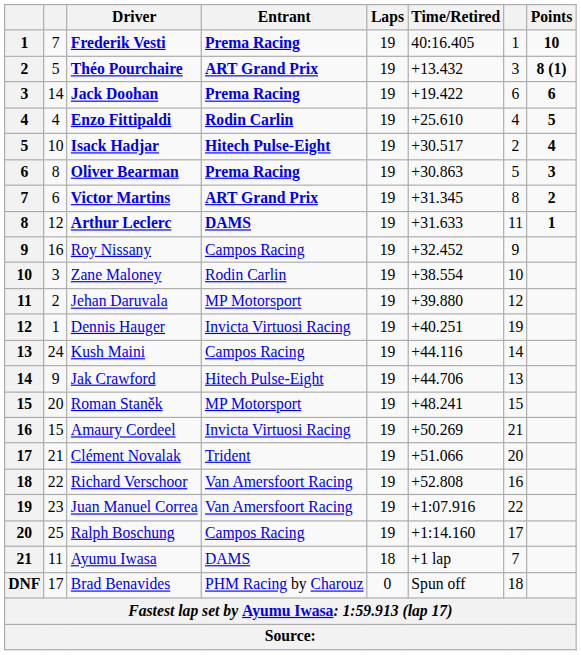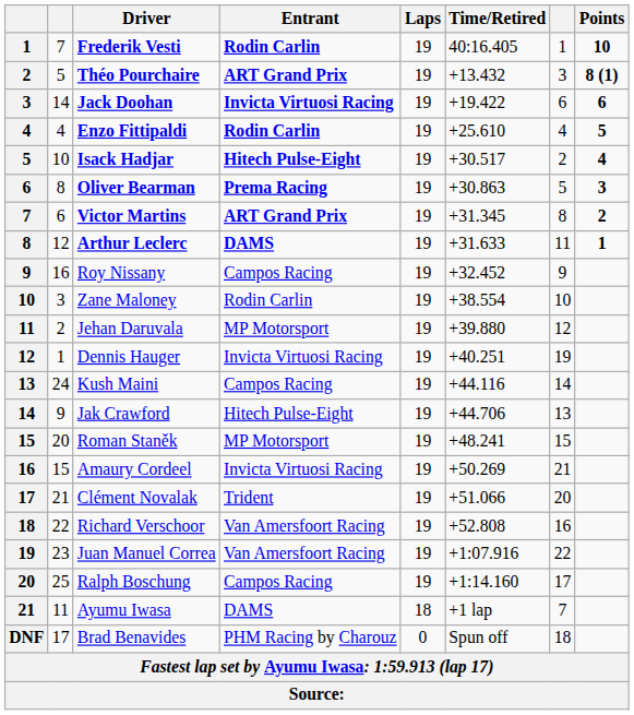 <table class="wikitable" style="font-size:85%">
 <tr>
 <th scope="col"></th>
 <th scope="col"></th>
 <th scope="col">Driver</th>
 <th scope="col">Entrant</th>
 <th scope="col">Laps</th>
 <th scope="col">Time/Retired</th>
 <th scope="col"></th>
 <th scope="col">Points</th>
 </tr>
 <tr>
 <th>1</th>
 <td align="center">7</td>
 <td> <strong><a href='#'>Frederik Vesti</a></strong></td>
-<td><strong><a href='#'>Prema Racing</a></strong></td>
+<td><strong><a href='#'>Rodin Carlin</a></strong></td>
 <td align="center">19</td>
 <td>40:16.405</td>
 <td align="center">1</td>
 <td align="center"><strong>10</strong></td>
 </tr>
 <tr>
 <th>2</th>
 <td align="center">5</td>
 <td> <strong><a href='#'>Théo Pourchaire</a></strong></td>
 <td><strong><a href='#'>ART Grand Prix</a></strong></td>
 <td align="center">19</td>
 <td>+13.432</td>
 <td align="center">3</td>
 <td align="center"><strong>8 (1)</strong></td>
 </tr>
 <tr>
 <th>3</th>
 <td align="center">14</td>
 <td> <strong><a href='#'>Jack Doohan</a></strong></td>
-<td><strong><a href='#'>Prema Racing</a></strong></td>
+<td><strong><a href='#'>Invicta Virtuosi Racing</a></strong></td>
 <td align="center">19</td>
 <td>+19.422</td>
 <td align="center">6</td>
 <td align="center"><strong>6</strong></td>
 </tr>
 <tr>
 <th>4</th>
 <td align="center">4</td>
 <td> <strong><a href='#'>Enzo Fittipaldi</a></strong></td>
 <td><strong><a href='#'>Rodin Carlin</a></strong></td>
 <td align="center">19</td>
 <td>+25.610</td>
 <td align="center">4</td>
 <td align="center"><strong>5</strong></td>
 </tr>
 <tr>
 <th>5</th>
 <td align="center">10</td>
 <td> <strong><a href='#'>Isack Hadjar</a></strong></td>
 <td><strong><a href='#'>Hitech Pulse-Eight</a></strong></td>
 <td align="center">19</td>
 <td>+30.517</td>
 <td align="center">2</td>
 <td align="center"><strong>4</strong></td>
 </tr>
 <tr>
 <th>6</th>
 <td align="center">8</td>
 <td> <strong><a href='#'>Oliver Bearman</a></strong></td>
 <td><strong><a href='#'>Prema Racing</a></strong></td>
 <td align="center">19</td>
 <td>+30.863</td>
 <td align="center">5</td>
 <td align="center"><strong>3</strong></td>
 </tr>
 <tr>
 <th>7</th>
 <td align="center">6</td>
 <td> <strong><a href='#'>Victor Martins</a></strong></td>
 <td><strong><a href='#'>ART Grand Prix</a></strong></td>
 <td align="center">19</td>
 <td>+31.345</td>
 <td align="center">8</td>
 <td align="center"><strong>2</strong></td>
 </tr>
 <tr>
 <th>8</th>
 <td align="center">12</td>
 <td> <strong><a href='#'>Arthur Leclerc</a></strong></td>
 <td><strong><a href='#'>DAMS</a></strong></td>
 <td align="center">19</td>
 <td>+31.633</td>
 <td align="center">11</td>
 <td align="center"><strong>1</strong></td>
 </tr>
 <tr>
 <th>9</th>
 <td align="center">16</td>
 <td> <a href='#'>Roy Nissany</a></td>
 <td><a href='#'>Campos Racing</a></td>
 <td align="center">19</td>
 <td>+32.452</td>
 <td align="center">9</td>
 <td align="center"></td>
 </tr>
 <tr>
 <th>10</th>
 <td align="center">3</td>
 <td> <a href='#'>Zane Maloney</a></td>
 <td><a href='#'>Rodin Carlin</a></td>
 <td align="center">19</td>
 <td>+38.554</td>
 <td align="center">10</td>
 <td align="center"></td>
 </tr>
 <tr>
 <th>11</th>
 <td align="center">2</td>
 <td> <a href='#'>Jehan Daruvala</a></td>
 <td><a href='#'>MP Motorsport</a></td>
 <td align="center">19</td>
 <td>+39.880</td>
 <td align="center">12</td>
 <td align="center"></td>
 </tr>
 <tr>
 <th>12</th>
 <td align="center">1</td>
 <td> <a href='#'>Dennis Hauger</a></td>
 <td><a href='#'>Invicta Virtuosi Racing</a></td>
 <td align="center">19</td>
 <td>+40.251</td>
 <td align="center">19</td>
 <td align="center"></td>
 </tr>
 <tr>
 <th>13</th>
 <td align="center">24</td>
 <td> <a href='#'>Kush Maini</a></td>
 <td><a href='#'>Campos Racing</a></td>
 <td align="center">19</td>
 <td>+44.116</td>
 <td align="center">14</td>
 <td align="center"></td>
 </tr>
 <tr>
 <th>14</th>
 <td align="center">9</td>
 <td> <a href='#'>Jak Crawford</a></td>
 <td><a href='#'>Hitech Pulse-Eight</a></td>
 <td align="center">19</td>
 <td>+44.706</td>
 <td align="center">13</td>
 <td align="center"></td>
 </tr>
 <tr>
 <th>15</th>
 <td align="center">20</td>
 <td> <a href='#'>Roman Staněk</a></td>
 <td><a href='#'>MP Motorsport</a></td>
 <td align="center">19</td>
 <td>+48.241</td>
 <td align="center">15</td>
 <td align="center"></td>
 </tr>
 <tr>
 <th>16</th>
 <td align="center">15</td>
 <td> <a href='#'>Amaury Cordeel</a></td>
 <td><a href='#'>Invicta Virtuosi Racing</a></td>
 <td align="center">19</td>
 <td>+50.269</td>
 <td align="center">21</td>
 <td align="center"></td>
 </tr>
 <tr>
 <th>17</th>
 <td align="center">21</td>
 <td> <a href='#'>Clément Novalak</a></td>
 <td><a href='#'>Trident</a></td>
 <td align="center">19</td>
 <td>+51.066</td>
 <td align="center">20</td>
 <td align="center"></td>
 </tr>
 <tr>
 <th>18</th>
 <td align="center">22</td>
 <td> <a href='#'>Richard Verschoor</a></td>
 <td><a href='#'>Van Amersfoort Racing</a></td>
 <td align="center">19</td>
 <td>+52.808</td>
 <td align="center">16</td>
 <td align="center"></td>
 </tr>
 <tr>
 <th>19</th>
 <td align="center">23</td>
 <td> <a href='#'>Juan Manuel Correa</a></td>
 <td><a href='#'>Van Amersfoort Racing</a></td>
 <td align="center">19</td>
 <td>+1:07.916</td>
 <td align="center">22</td>
 <td align="center"></td>
 </tr>
 <tr>
 <th>20</th>
 <td align="center">25</td>
 <td> <a href='#'>Ralph Boschung</a></td>
 <td><a href='#'>Campos Racing</a></td>
 <td align="center">19</td>
 <td>+1:14.160</td>
 <td align="center">17</td>
 <td align="center"></td>
 </tr>
 <tr>
 <th>21</th>
 <td align="center">11</td>
 <td> <a href='#'>Ayumu Iwasa</a></td>
 <td><a href='#'>DAMS</a></td>
 <td align="center">18</td>
 <td>+1 lap</td>
 <td align="center">7</td>
 <td align="center"></td>
 </tr>
 <tr>
 <th>DNF</th>
 <td align="center">17</td>
 <td> <a href='#'>Brad Benavides</a></td>
 <td><a href='#'>PHM Racing</a> by <a href='#'>Charouz</a></td>
 <td align="center">0</td>
 <td>Spun off</td>
 <td align="center">18</td>
 <td align="center"></td>
 </tr>
 <tr>
 <th colspan="8"><em>Fastest lap set by</em> <strong> <a href='#'>Ayumu Iwasa</a><strong><em>: 1:59.913 (lap 17)<em></th>
 </tr>
 <tr>
 <th colspan="8">Source:</th>
 </tr>
 </table>
